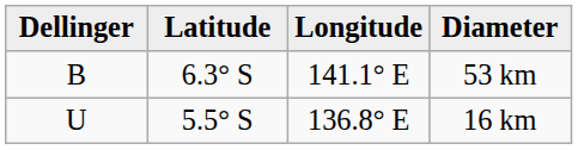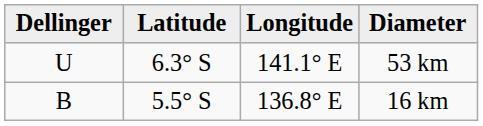 <table class="wikitable">
 <tr>
 <th width="25%" style="background:#eeeeee;">Dellinger</th>
 <th width="25%" style="background:#eeeeee;">Latitude</th>
 <th width="25%" style="background:#eeeeee;">Longitude</th>
 <th width="25%" style="background:#eeeeee;">Diameter</th>
 </tr>
 <tr>
-<td align="center">B</td>
+<td align="center">U</td>
 <td align="center">6.3° S</td>
 <td align="center">141.1° E</td>
 <td align="center">53 km</td>
 </tr>
 <tr>
-<td align="center">U</td>
+<td align="center">B</td>
 <td align="center">5.5° S</td>
 <td align="center">136.8° E</td>
 <td align="center">16 km</td>
 </tr>
 </table>
